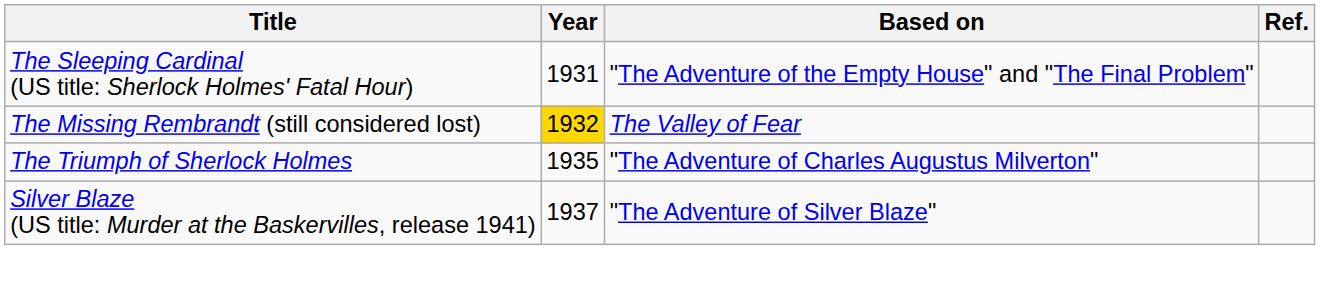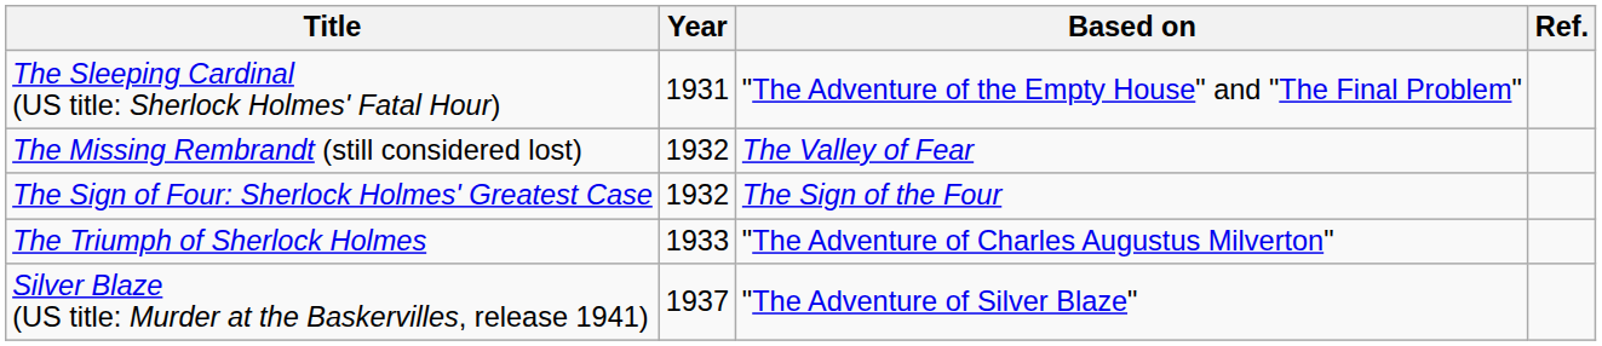 <table class=wikitable>
 <tr>
 <th>Title</th>
 <th>Year</th>
 <th>Based on</th>
 <th>Ref.</th>
 </tr>
 <tr>
 <td><em><a href='#'>The Sleeping Cardinal</a></em> <br> (US title: <em>Sherlock Holmes' Fatal Hour</em>)</td>
 <td>1931</td>
 <td>"<a href='#'>The Adventure of the Empty House</a>" and "<a href='#'>The Final Problem</a>"</td>
 <td></td>
 </tr>
 <tr>
 <td><em><a href='#'>The Missing Rembrandt</a></em> (still considered lost)</td>
-<td style="background: gold;">1932</td>
+<td>1932</td>
 <td><em><a href='#'>The Valley of Fear</a></em></td>
 <td></td>
 </tr>
 <tr>
+<td><em><a href='#'>The Sign of Four: Sherlock Holmes' Greatest Case</a></em></td>
+<td>1932</td>
+<td><em><a href='#'>The Sign of the Four</a></em></td>
+<td></td>
+</tr>
+<tr>
 <td><em><a href='#'>The Triumph of Sherlock Holmes</a></em></td>
-<td>1935</td>
+<td>1933</td>
 <td>"<a href='#'>The Adventure of Charles Augustus Milverton</a>"</td>
 <td></td>
 </tr>
 <tr>
 <td><em><a href='#'>Silver Blaze</a></em> <br> (US title: <em>Murder at the Baskervilles</em>, release 1941)</td>
 <td>1937</td>
 <td>"<a href='#'>The Adventure of Silver Blaze</a>"</td>
 <td></td>
 </tr>
 </table>
